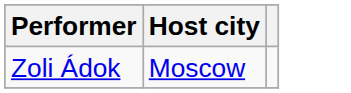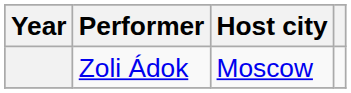 <table class="wikitable plainrowheaders" style="font-size:95%;">
 <tr>
+<th>Year</th>
 <th>Performer</th>
 <th>Host city</th>
 <th></th>
 </tr>
 <tr>
+<th scope="row"></th>
 <td><a href='#'>Zoli Ádok</a></td>
 <td> <a href='#'>Moscow</a></td>
 <td></td>
 </tr>
 </table>
